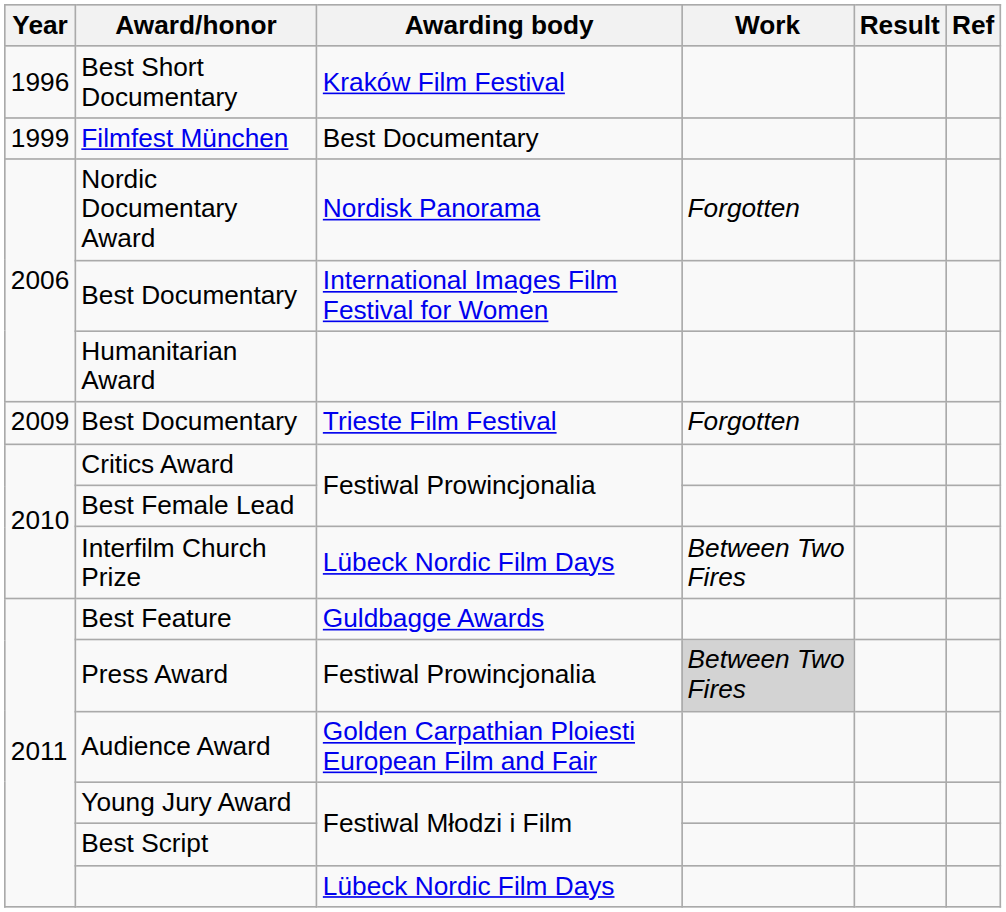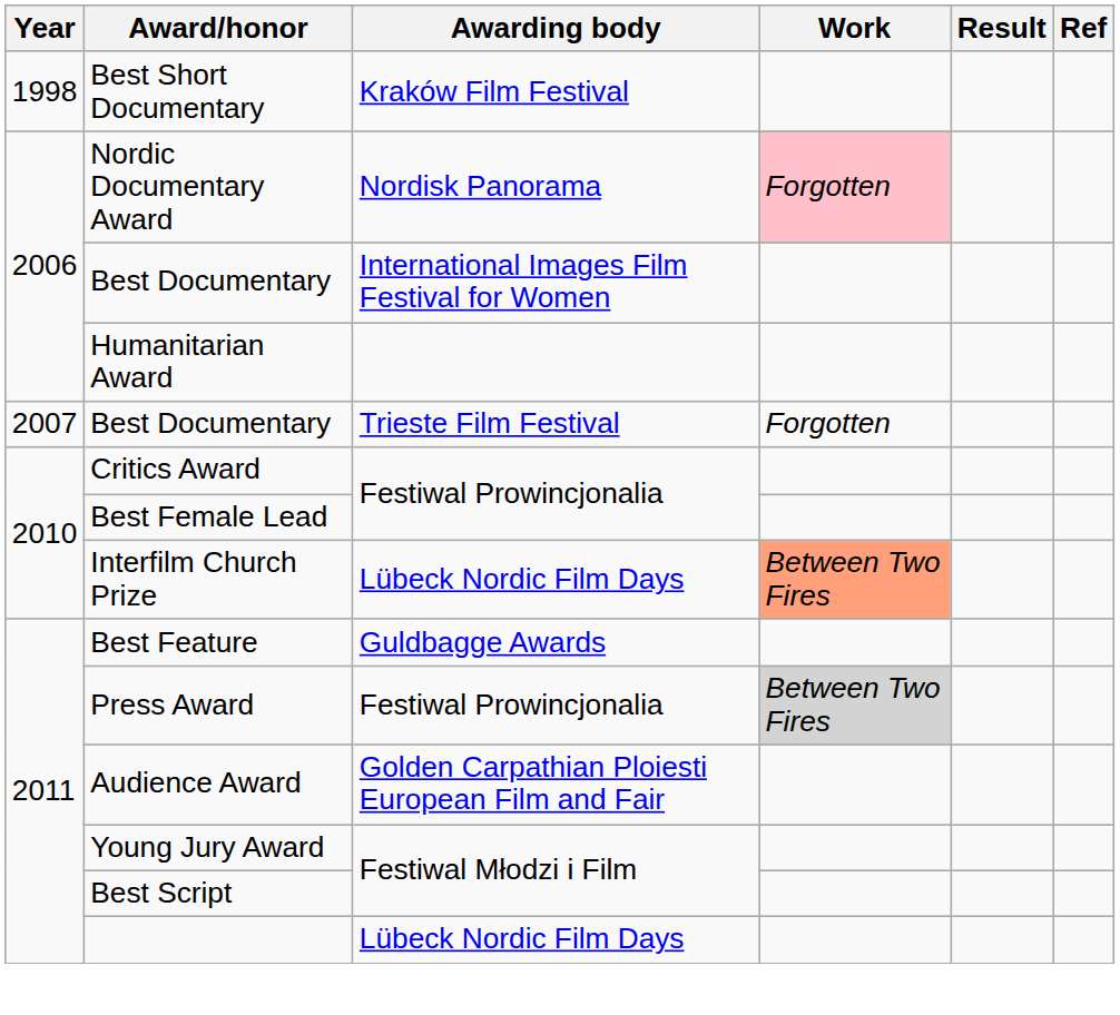 <table class="wikitable sortable">
 <tr>
 <th>Year</th>
 <th>Award/honor</th>
 <th>Awarding body</th>
 <th>Work</th>
 <th>Result</th>
 <th class="unsortable">Ref</th>
 </tr>
 <tr>
-<td>1996</td>
+<td>1998</td>
 <td>Best Short Documentary</td>
 <td><a href='#'>Kraków Film Festival</a></td>
-<td></td>
-<td></td>
-<td></td>
-</tr>
-<tr>
-<td>1999</td>
-<td><a href='#'>Filmfest München</a></td>
-<td>Best Documentary</td>
 <td></td>
 <td></td>
 <td></td>
 </tr>
 <tr>
 <td rowspan="3">2006</td>
 <td>Nordic Documentary Award</td>
 <td><a href='#'>Nordisk Panorama</a></td>
-<td><em>Forgotten</em></td>
+<td style="background: pink;"><em>Forgotten</em></td>
 <td></td>
 <td></td>
 </tr>
 <tr>
 <td>Best Documentary</td>
 <td><a href='#'>International Images Film Festival for Women</a></td>
 <td></td>
 <td></td>
 <td></td>
 </tr>
 <tr>
 <td>Humanitarian Award</td>
 <td></td>
 <td></td>
 <td></td>
 <td></td>
 </tr>
 <tr>
-<td>2009</td>
+<td>2007</td>
 <td>Best Documentary</td>
 <td><a href='#'>Trieste Film Festival</a></td>
 <td><em>Forgotten</em></td>
 <td></td>
 <td></td>
 </tr>
 <tr>
 <td rowspan="3">2010</td>
 <td>Critics Award</td>
 <td rowspan="2">Festiwal Prowincjonalia</td>
 <td></td>
 <td></td>
 <td></td>
 </tr>
 <tr>
 <td>Best Female Lead</td>
 <td></td>
 <td></td>
 <td></td>
 </tr>
 <tr>
 <td>Interfilm Church Prize</td>
 <td><a href='#'>Lübeck Nordic Film Days</a></td>
-<td><em>Between Two Fires</em></td>
+<td style="background: lightsalmon;"><em>Between Two Fires</em></td>
 <td></td>
 <td></td>
 </tr>
 <tr>
 <td rowspan="6">2011</td>
 <td>Best Feature</td>
 <td><a href='#'>Guldbagge Awards</a></td>
 <td></td>
 <td></td>
 <td></td>
 </tr>
 <tr>
 <td>Press Award</td>
 <td>Festiwal Prowincjonalia</td>
 <td style="background: lightgrey;"><em>Between Two Fires</em></td>
 <td></td>
 <td></td>
 </tr>
 <tr>
 <td>Audience Award</td>
 <td><a href='#'>Golden Carpathian Ploiesti European Film and Fair</a></td>
 <td></td>
 <td></td>
 <td></td>
 </tr>
 <tr>
 <td>Young Jury Award</td>
 <td rowspan="2">Festiwal Młodzi i Film</td>
 <td></td>
 <td></td>
 <td></td>
 </tr>
 <tr>
 <td>Best Script</td>
 <td></td>
 <td></td>
 <td></td>
 </tr>
 <tr>
 <td></td>
 <td><a href='#'>Lübeck Nordic Film Days</a></td>
 <td></td>
 <td></td>
 <td></td>
 </tr>
 </table>
